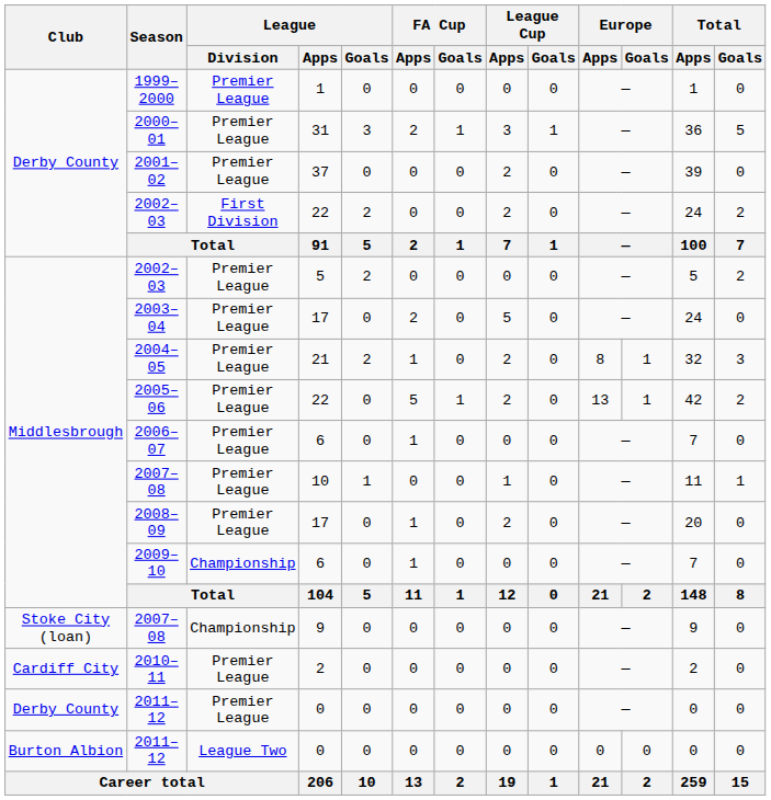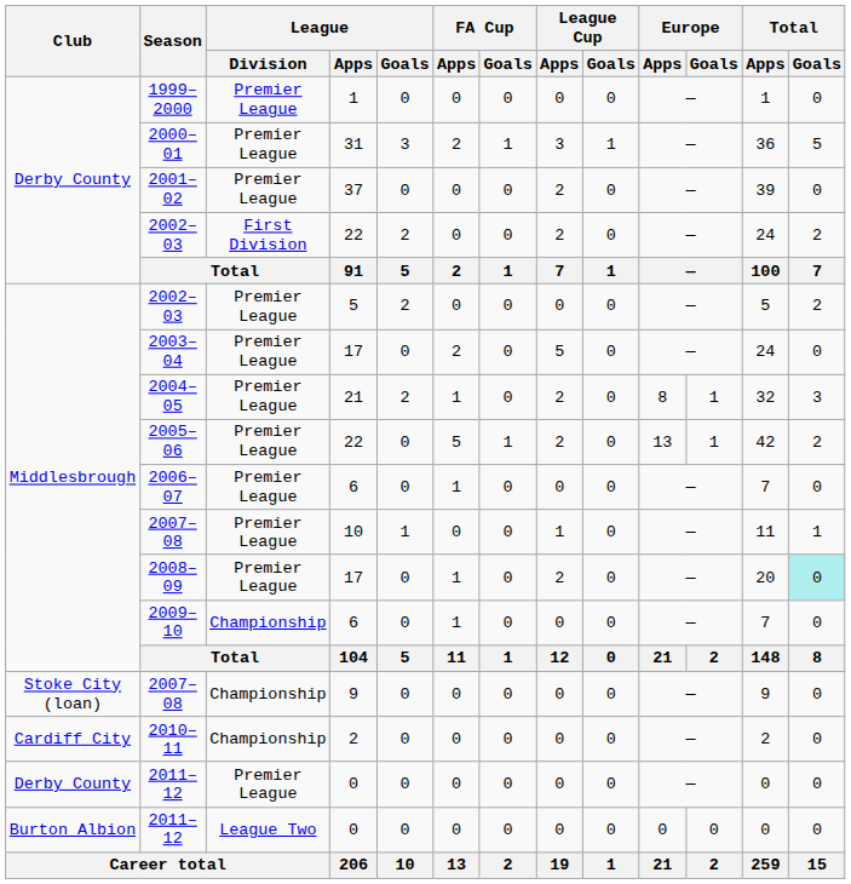 <table class="wikitable" style="text-align: center">
 <tr>
 <th rowspan="2">Club</th>
 <th rowspan="2">Season</th>
 <th colspan="3">League</th>
 <th colspan="2">FA Cup</th>
 <th colspan="2">League Cup</th>
 <th colspan="2">Europe</th>
 <th colspan="2">Total</th>
 </tr>
 <tr>
 <th>Division</th>
 <th>Apps</th>
 <th>Goals</th>
 <th>Apps</th>
 <th>Goals</th>
 <th>Apps</th>
 <th>Goals</th>
 <th>Apps</th>
 <th>Goals</th>
 <th>Apps</th>
 <th>Goals</th>
 </tr>
 <tr>
 <td rowspan="5"><a href='#'>Derby County</a></td>
 <td><a href='#'>1999–2000</a></td>
 <td><a href='#'>Premier League</a></td>
 <td>1</td>
 <td>0</td>
 <td>0</td>
 <td>0</td>
 <td>0</td>
 <td>0</td>
 <td colspan=2>—</td>
 <td>1</td>
 <td>0</td>
 </tr>
 <tr>
 <td><a href='#'>2000–01</a></td>
 <td>Premier League</td>
 <td>31</td>
 <td>3</td>
 <td>2</td>
 <td>1</td>
 <td>3</td>
 <td>1</td>
 <td colspan=2>—</td>
 <td>36</td>
 <td>5</td>
 </tr>
 <tr>
 <td><a href='#'>2001–02</a></td>
 <td>Premier League</td>
 <td>37</td>
 <td>0</td>
 <td>0</td>
 <td>0</td>
 <td>2</td>
 <td>0</td>
 <td colspan=2>—</td>
 <td>39</td>
 <td>0</td>
 </tr>
 <tr>
 <td><a href='#'>2002–03</a></td>
 <td><a href='#'>First Division</a></td>
 <td>22</td>
 <td>2</td>
 <td>0</td>
 <td>0</td>
 <td>2</td>
 <td>0</td>
 <td colspan=2>—</td>
 <td>24</td>
 <td>2</td>
 </tr>
 <tr>
 <th colspan="2">Total</th>
 <th>91</th>
 <th>5</th>
 <th>2</th>
 <th>1</th>
 <th>7</th>
 <th>1</th>
 <th colspan=2>—</th>
 <th>100</th>
 <th>7</th>
 </tr>
 <tr>
 <td rowspan="9"><a href='#'>Middlesbrough</a></td>
 <td><a href='#'>2002–03</a></td>
 <td>Premier League</td>
 <td>5</td>
 <td>2</td>
 <td>0</td>
 <td>0</td>
 <td>0</td>
 <td>0</td>
 <td colspan=2>—</td>
 <td>5</td>
 <td>2</td>
 </tr>
 <tr>
 <td><a href='#'>2003–04</a></td>
 <td>Premier League</td>
 <td>17</td>
 <td>0</td>
 <td>2</td>
 <td>0</td>
 <td>5</td>
 <td>0</td>
 <td colspan=2>—</td>
 <td>24</td>
 <td>0</td>
 </tr>
 <tr>
 <td><a href='#'>2004–05</a></td>
 <td>Premier League</td>
 <td>21</td>
 <td>2</td>
 <td>1</td>
 <td>0</td>
 <td>2</td>
 <td>0</td>
 <td>8</td>
 <td>1</td>
 <td>32</td>
 <td>3</td>
 </tr>
 <tr>
 <td><a href='#'>2005–06</a></td>
 <td>Premier League</td>
 <td>22</td>
 <td>0</td>
 <td>5</td>
 <td>1</td>
 <td>2</td>
 <td>0</td>
 <td>13</td>
 <td>1</td>
 <td>42</td>
 <td>2</td>
 </tr>
 <tr>
 <td><a href='#'>2006–07</a></td>
 <td>Premier League</td>
 <td>6</td>
 <td>0</td>
 <td>1</td>
 <td>0</td>
 <td>0</td>
 <td>0</td>
 <td colspan=2>—</td>
 <td>7</td>
 <td>0</td>
 </tr>
 <tr>
 <td><a href='#'>2007–08</a></td>
 <td>Premier League</td>
 <td>10</td>
 <td>1</td>
 <td>0</td>
 <td>0</td>
 <td>1</td>
 <td>0</td>
 <td colspan=2>—</td>
 <td>11</td>
 <td>1</td>
 </tr>
 <tr>
 <td><a href='#'>2008–09</a></td>
 <td>Premier League</td>
 <td>17</td>
 <td>0</td>
 <td>1</td>
 <td>0</td>
 <td>2</td>
 <td>0</td>
 <td colspan=2>—</td>
 <td>20</td>
-<td>0</td>
+<td style="background: paleturquoise;">0</td>
 </tr>
 <tr>
 <td><a href='#'>2009–10</a></td>
 <td><a href='#'>Championship</a></td>
 <td>6</td>
 <td>0</td>
 <td>1</td>
 <td>0</td>
 <td>0</td>
 <td>0</td>
 <td colspan=2>—</td>
 <td>7</td>
 <td>0</td>
 </tr>
 <tr>
 <th colspan="2">Total</th>
 <th>104</th>
 <th>5</th>
 <th>11</th>
 <th>1</th>
 <th>12</th>
 <th>0</th>
 <th>21</th>
 <th>2</th>
 <th>148</th>
 <th>8</th>
 </tr>
 <tr>
 <td><a href='#'>Stoke City</a> (loan)</td>
 <td><a href='#'>2007–08</a></td>
 <td>Championship</td>
 <td>9</td>
 <td>0</td>
 <td>0</td>
 <td>0</td>
 <td>0</td>
 <td>0</td>
 <td colspan=2>—</td>
 <td>9</td>
 <td>0</td>
 </tr>
 <tr>
 <td><a href='#'>Cardiff City</a></td>
 <td><a href='#'>2010–11</a></td>
-<td>Premier League</td>
+<td>Championship</td>
 <td>2</td>
 <td>0</td>
 <td>0</td>
 <td>0</td>
 <td>0</td>
 <td>0</td>
 <td colspan=2>—</td>
 <td>2</td>
 <td>0</td>
 </tr>
 <tr>
 <td><a href='#'>Derby County</a></td>
 <td><a href='#'>2011–12</a></td>
 <td>Premier League</td>
 <td>0</td>
 <td>0</td>
 <td>0</td>
 <td>0</td>
 <td>0</td>
 <td>0</td>
 <td colspan=2>—</td>
 <td>0</td>
 <td>0</td>
 </tr>
 <tr>
 <td><a href='#'>Burton Albion</a></td>
 <td><a href='#'>2011–12</a></td>
 <td><a href='#'>League Two</a></td>
 <td>0</td>
 <td>0</td>
 <td>0</td>
 <td>0</td>
 <td>0</td>
 <td>0</td>
 <td>0</td>
 <td>0</td>
 <td>0</td>
 <td>0</td>
 </tr>
 <tr>
 <th colspan="3">Career total</th>
 <th>206</th>
 <th>10</th>
 <th>13</th>
 <th>2</th>
 <th>19</th>
 <th>1</th>
 <th>21</th>
 <th>2</th>
 <th>259</th>
 <th>15</th>
 </tr>
 </table>
